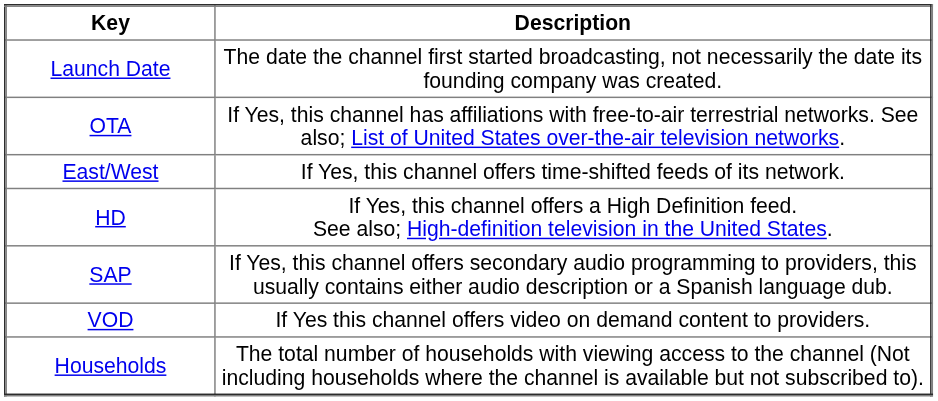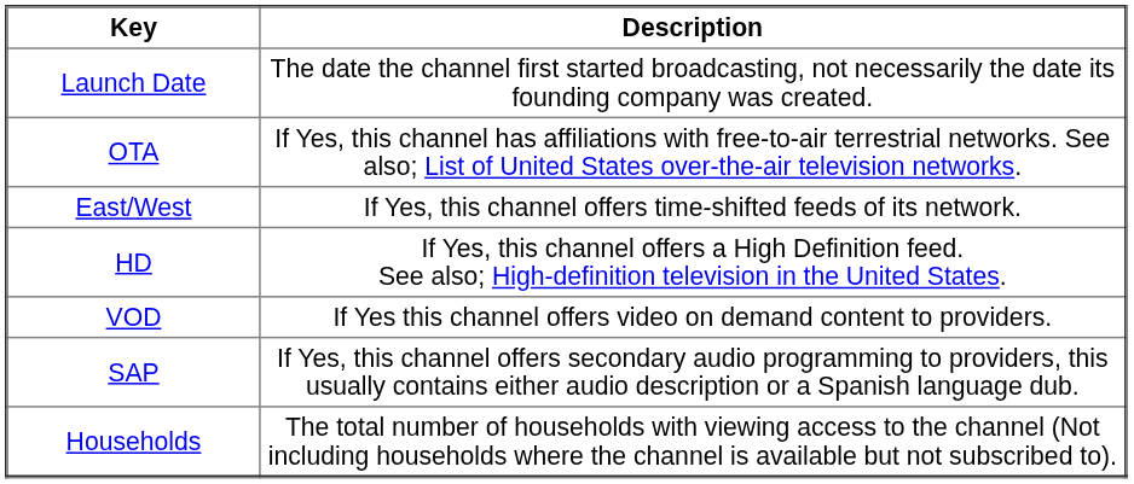 <table class="toccolours sortable" border="2" cellpadding="3" style="border-collapse:collapse; font-size:90%; text-align:center; width:50%;">
 <tr>
 <th style="width:10%;">Key</th>
 <th style="width:40%;">Description</th>
 </tr>
 <tr>
 <td><a href='#'>Launch Date</a></td>
 <td>The date the channel first started broadcasting, not necessarily the date its founding company was created.</td>
 </tr>
 <tr>
 <td><a href='#'>OTA</a></td>
 <td>If Yes, this channel has affiliations with free-to-air terrestrial networks. See also; <a href='#'>List of United States over-the-air television networks</a>.</td>
 </tr>
 <tr>
 <td><a href='#'>East/West</a></td>
 <td>If Yes, this channel offers time-shifted feeds of its network.</td>
 </tr>
 <tr>
 <td><a href='#'>HD</a></td>
 <td>If Yes, this channel offers a High Definition feed.<br>See also; <a href='#'>High-definition television in the United States</a>.</td>
 </tr>
 <tr>
+<td><a href='#'>VOD</a></td>
+<td>If Yes this channel offers video on demand content to providers.</td>
+</tr>
+<tr>
 <td><a href='#'>SAP</a></td>
 <td>If Yes, this channel offers secondary audio programming to providers, this usually contains either audio description or a Spanish language dub.</td>
-</tr>
-<tr>
-<td><a href='#'>VOD</a></td>
-<td>If Yes this channel offers video on demand content to providers.</td>
 </tr>
 <tr>
 <td><a href='#'>Households</a></td>
 <td>The total number of households with viewing access to the channel (Not including households where the channel is available but not subscribed to).</td>
 </tr>
 </table>
